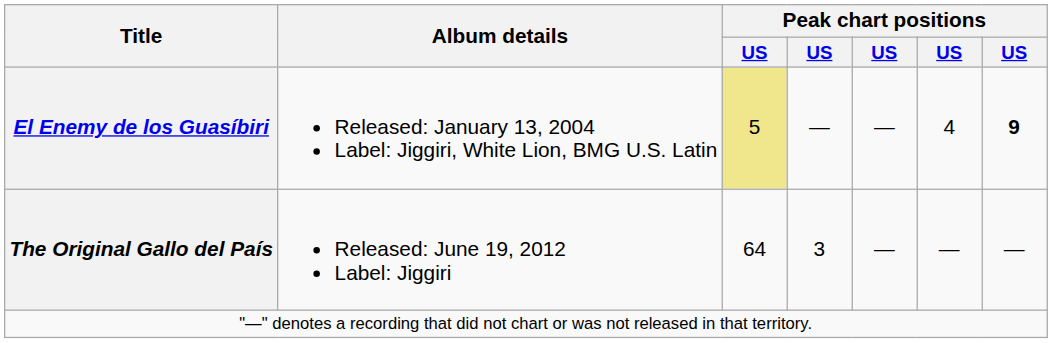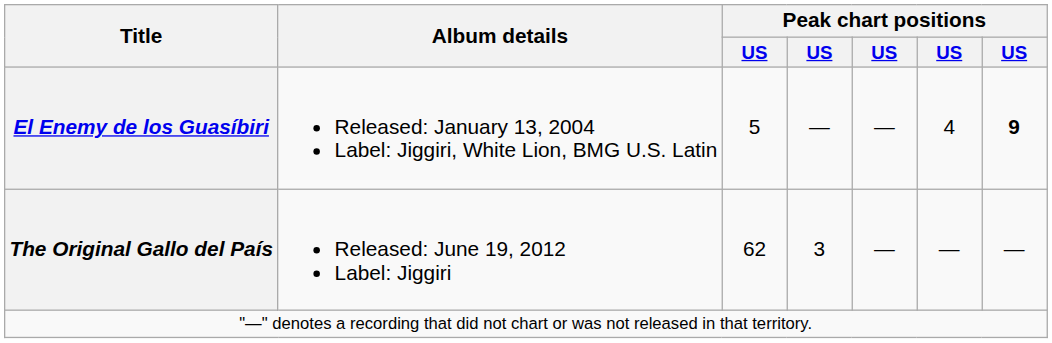 <table class="wikitable plainrowheaders">
 <tr>
 <th rowspan="2">Title</th>
 <th rowspan="2">Album details</th>
 <th colspan="5">Peak chart positions</th>
 </tr>
 <tr>
 <th style="width:3em; font-size:90%;"><a href='#'>US </a><br></th>
 <th style="width:3em; font-size:90%;"><a href='#'>US </a><br></th>
 <th style="width:3em; font-size:90%;"><a href='#'>US </a><br></th>
 <th style="width:3em; font-size:90%;"><a href='#'>US </a><br></th>
 <th style="width:3em; font-size:90%;"><a href='#'>US </a><br></th>
 </tr>
 <tr>
 <th scope="row"><em><a href='#'>El Enemy de los Guasíbiri</a></em></th>
 <td><br><ul><li>Released: January 13, 2004</li><li>Label: Jiggiri, White Lion, BMG U.S. Latin</li></ul></td>
-<td align="center" style="background: khaki;">5</td>
+<td align="center">5</td>
 <td align="center">—</td>
 <td align="center">—</td>
 <td align="center">4</td>
 <td align="center"><strong>9</strong></td>
 </tr>
 <tr>
 <th scope="row"><em>The Original Gallo del País</em></th>
 <td><br><ul><li>Released: June 19, 2012</li><li>Label: Jiggiri</li></ul></td>
-<td align="center">64</td>
+<td align="center">62</td>
 <td align="center">3</td>
 <td align="center">—</td>
 <td align="center">—</td>
 <td align="center">—</td>
 </tr>
 <tr>
 <td colspan="9" style="font-size:80%" align="center">"—" denotes a recording that did not chart or was not released in that territory.</td>
 </tr>
 </table>
